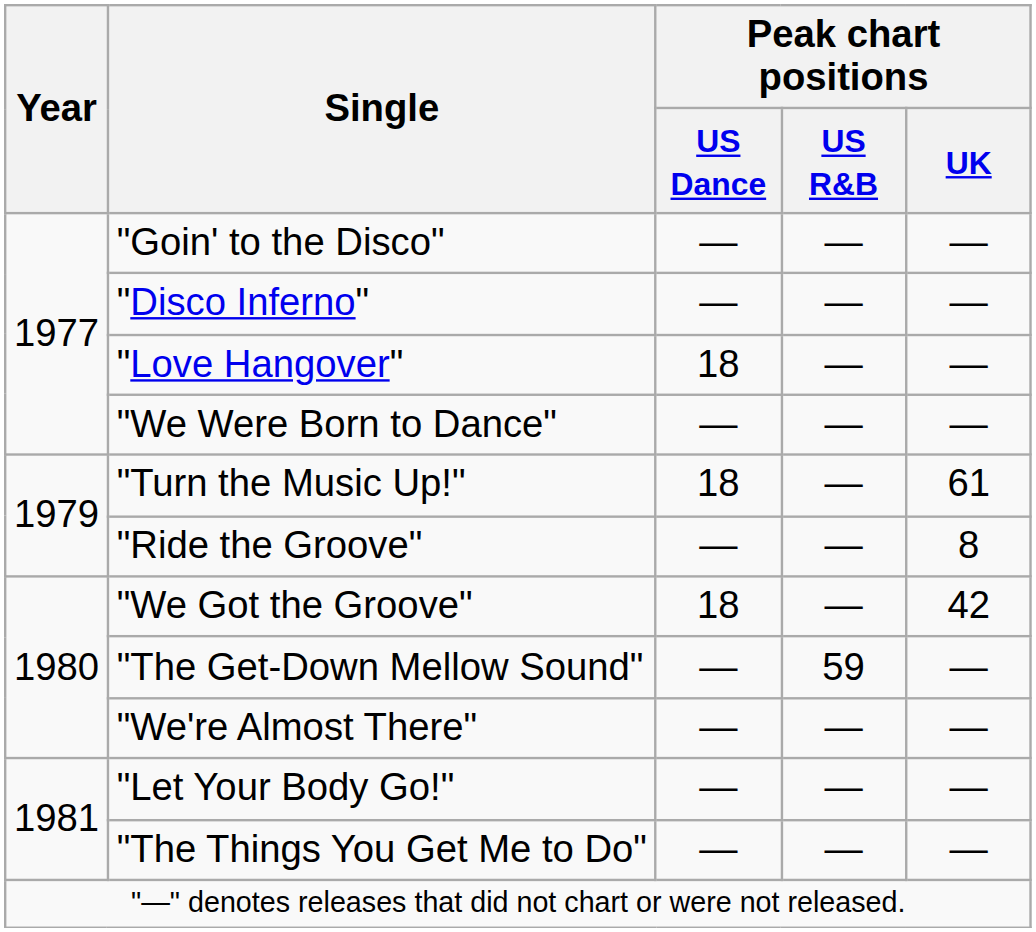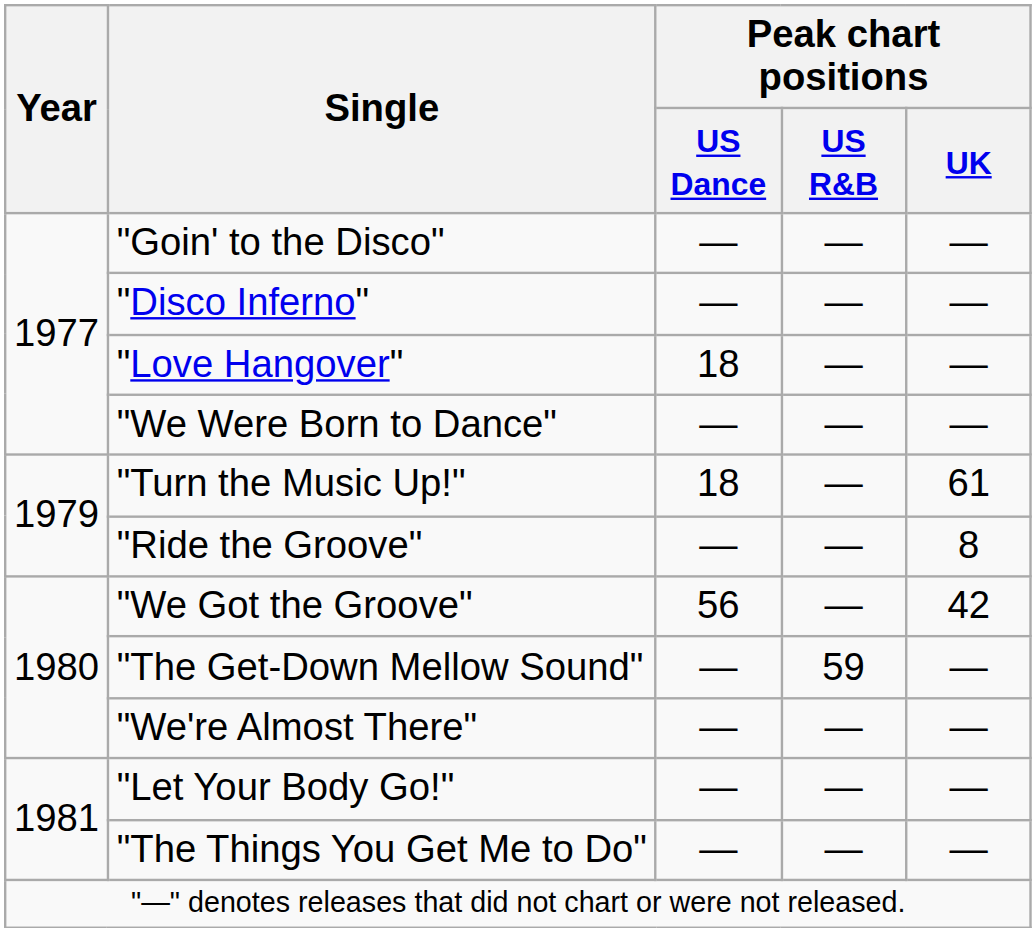 <table class="wikitable">
 <tr>
 <th scope="col" rowspan="2">Year</th>
 <th scope="col" rowspan="2">Single</th>
 <th scope="col" colspan="3">Peak chart positions</th>
 </tr>
 <tr>
 <th style="width:45px;"><small><a href='#'>US Dance</a></small><br></th>
 <th style="width:45px;"><small><a href='#'>US R&B</a></small><br></th>
 <th style="width:45px;"><small><a href='#'>UK</a></small><br></th>
 </tr>
 <tr>
 <td rowspan="4">1977</td>
 <td>"Goin' to the Disco"</td>
 <td align=center>―</td>
 <td align=center>―</td>
 <td align=center>―</td>
 </tr>
 <tr>
 <td>"<a href='#'>Disco Inferno</a>"</td>
 <td align=center>―</td>
 <td align=center>―</td>
 <td align=center>―</td>
 </tr>
 <tr>
 <td>"<a href='#'>Love Hangover</a>"</td>
 <td align=center>18</td>
 <td align=center>―</td>
 <td align=center>―</td>
 </tr>
 <tr>
 <td>"We Were Born to Dance"</td>
 <td align=center>―</td>
 <td align=center>―</td>
 <td align=center>―</td>
 </tr>
 <tr>
 <td rowspan="2">1979</td>
 <td>"Turn the Music Up!"</td>
 <td align=center>18</td>
 <td align=center>―</td>
 <td align=center>61</td>
 </tr>
 <tr>
 <td>"Ride the Groove"</td>
 <td align=center>―</td>
 <td align=center>―</td>
 <td align=center>8</td>
 </tr>
 <tr>
 <td rowspan="3">1980</td>
 <td>"We Got the Groove"</td>
-<td align=center>18</td>
+<td align=center>56</td>
 <td align=center>―</td>
 <td align=center>42</td>
 </tr>
 <tr>
 <td>"The Get-Down Mellow Sound"</td>
 <td align=center>―</td>
 <td align=center>59</td>
 <td align=center>―</td>
 </tr>
 <tr>
 <td>"We're Almost There"</td>
 <td align=center>―</td>
 <td align=center>―</td>
 <td align=center>―</td>
 </tr>
 <tr>
 <td rowspan="2">1981</td>
 <td>"Let Your Body Go!"</td>
 <td align=center>―</td>
 <td align=center>―</td>
 <td align=center>―</td>
 </tr>
 <tr>
 <td>"The Things You Get Me to Do"</td>
 <td align=center>―</td>
 <td align=center>―</td>
 <td align=center>―</td>
 </tr>
 <tr>
 <td colspan="6" style="text-align:center; font-size:9pt;">"—" denotes releases that did not chart or were not released.</td>
 </tr>
 </table>
